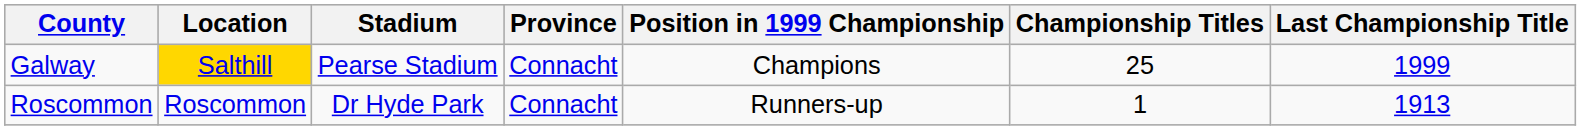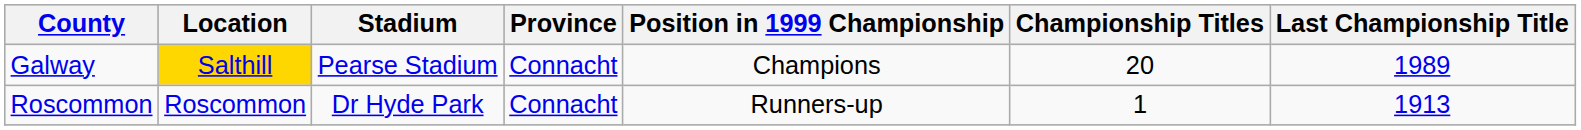 <table class="wikitable sortable" style="text-align:center">
 <tr>
 <th><a href='#'>County</a></th>
 <th>Location</th>
 <th>Stadium</th>
 <th>Province</th>
 <th>Position in <a href='#'>1999</a> Championship</th>
 <th>Championship Titles</th>
 <th>Last Championship Title</th>
 </tr>
 <tr>
 <td style="text-align:left"> <a href='#'>Galway</a></td>
 <td style="background: gold;"><a href='#'>Salthill</a></td>
 <td><a href='#'>Pearse Stadium</a></td>
 <td><a href='#'>Connacht</a></td>
 <td>Champions</td>
-<td>25</td>
-<td><a href='#'>1999</a></td>
+<td>20</td>
+<td><a href='#'>1989</a></td>
 </tr>
 <tr>
 <td style="text-align:left"> <a href='#'>Roscommon</a></td>
 <td><a href='#'>Roscommon</a></td>
 <td><a href='#'>Dr Hyde Park</a></td>
 <td><a href='#'>Connacht</a></td>
 <td>Runners-up</td>
 <td>1</td>
 <td><a href='#'>1913</a></td>
 </tr>
 </table>
